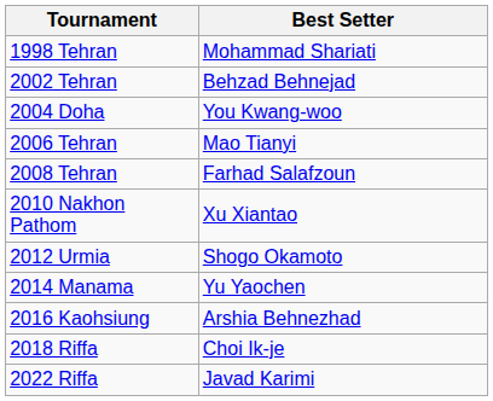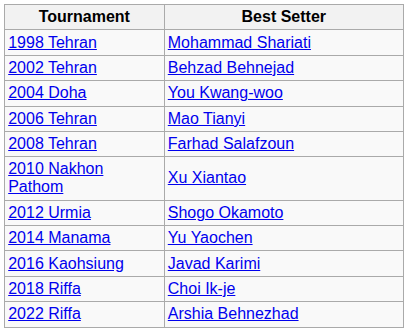 <table class=wikitable style="width: 400px;">
 <tr>
 <th style="width: 40%;">Tournament</th>
 <th style="width: 60%;">Best Setter</th>
 </tr>
 <tr>
 <td><a href='#'>1998 Tehran</a></td>
 <td> <a href='#'>Mohammad Shariati</a></td>
 </tr>
 <tr>
 <td><a href='#'>2002 Tehran</a></td>
 <td> <a href='#'>Behzad Behnejad</a></td>
 </tr>
 <tr>
 <td><a href='#'>2004 Doha</a></td>
 <td> <a href='#'>You Kwang-woo</a></td>
 </tr>
 <tr>
 <td><a href='#'>2006 Tehran</a></td>
 <td> <a href='#'>Mao Tianyi</a></td>
 </tr>
 <tr>
 <td><a href='#'>2008 Tehran</a></td>
 <td> <a href='#'>Farhad Salafzoun</a></td>
 </tr>
 <tr>
 <td><a href='#'>2010 Nakhon Pathom</a></td>
 <td> <a href='#'>Xu Xiantao</a></td>
 </tr>
 <tr>
 <td><a href='#'>2012 Urmia</a></td>
 <td> <a href='#'>Shogo Okamoto</a></td>
 </tr>
 <tr>
 <td><a href='#'>2014 Manama</a></td>
 <td> <a href='#'>Yu Yaochen</a></td>
 </tr>
 <tr>
 <td><a href='#'>2016 Kaohsiung</a></td>
-<td> <a href='#'>Arshia Behnezhad</a></td>
+<td> <a href='#'>Javad Karimi</a></td>
 </tr>
 <tr>
 <td><a href='#'>2018 Riffa</a></td>
 <td> <a href='#'>Choi Ik-je</a></td>
 </tr>
 <tr>
 <td><a href='#'>2022 Riffa</a></td>
-<td> <a href='#'>Javad Karimi</a></td>
+<td> <a href='#'>Arshia Behnezhad</a></td>
 </tr>
 </table>
